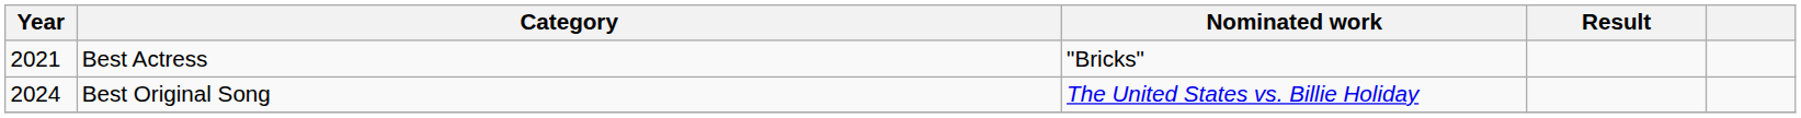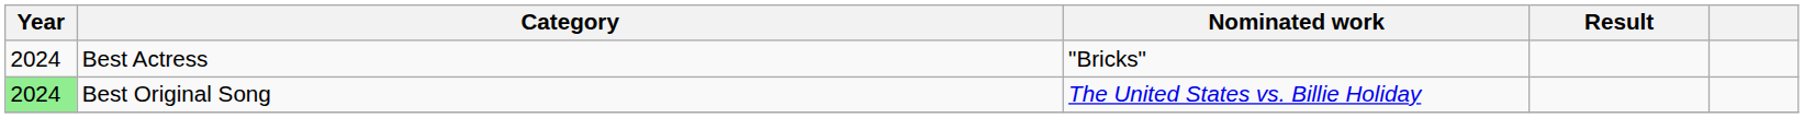 <table class="wikitable" style="width:80%;">
 <tr>
 <th style="width:4%;">Year</th>
 <th style="width:55%;">Category</th>
 <th style="width:26%;">Nominated work</th>
 <th style="width:10%;">Result</th>
 <th width=5%></th>
 </tr>
 <tr>
-<td>2021</td>
+<td>2024</td>
 <td>Best Actress</td>
 <td>"Bricks" </td>
 <td></td>
 <td style="text-align:center;"></td>
 </tr>
 <tr>
-<td>2024</td>
+<td style="background: lightgreen;">2024</td>
 <td>Best Original Song</td>
 <td><em><a href='#'>The United States vs. Billie Holiday</a></em></td>
 <td></td>
 <td style="text-align:center;"></td>
 </tr>
 <tr>
 </tr>
 </table>
